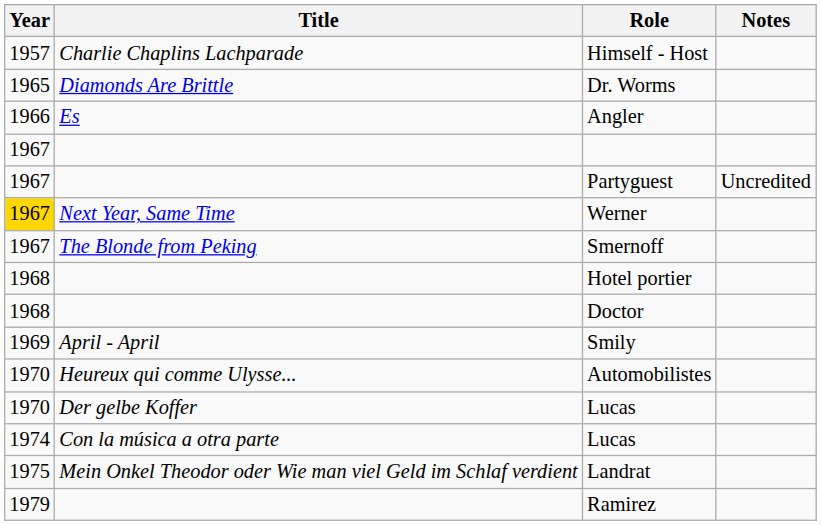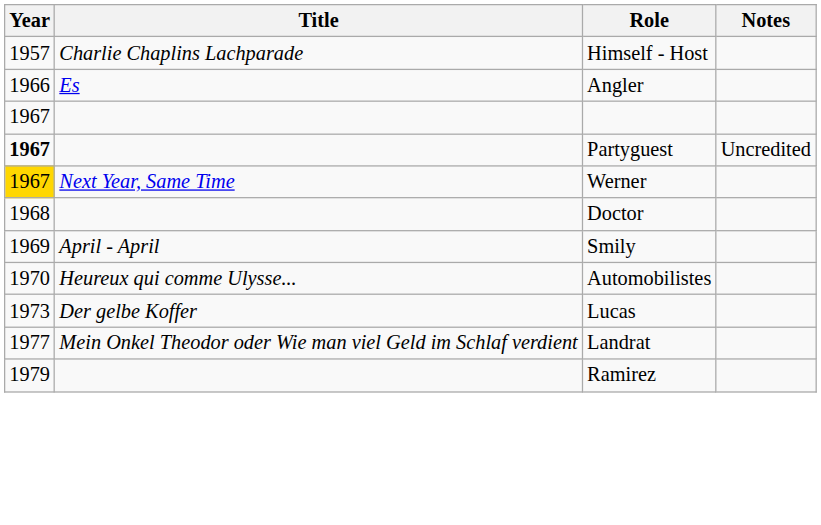 <table class="wikitable">
 <tr>
 <th>Year</th>
 <th>Title</th>
 <th>Role</th>
 <th>Notes</th>
 </tr>
 <tr>
 <td>1957</td>
 <td><em>Charlie Chaplins Lachparade</em></td>
 <td>Himself - Host</td>
-<td></td>
-</tr>
-<tr>
-<td>1965</td>
-<td><em><a href='#'>Diamonds Are Brittle</a></em></td>
-<td>Dr. Worms</td>
 <td></td>
 </tr>
 <tr>
 <td>1966</td>
 <td><em><a href='#'>Es</a></em></td>
 <td>Angler</td>
 <td></td>
 </tr>
 <tr>
 <td>1967</td>
 <td><em></em></td>
 <td></td>
 <td></td>
 </tr>
 <tr>
-<td>1967</td>
+<td><strong>1967</strong></td>
 <td><em></em></td>
 <td>Partyguest</td>
 <td>Uncredited</td>
 </tr>
 <tr>
 <td style="background: gold;">1967</td>
 <td><em><a href='#'>Next Year, Same Time</a></em></td>
 <td>Werner</td>
-<td></td>
-</tr>
-<tr>
-<td>1967</td>
-<td><em><a href='#'>The Blonde from Peking</a></em></td>
-<td>Smernoff</td>
-<td></td>
-</tr>
-<tr>
-<td>1968</td>
-<td><em></em></td>
-<td>Hotel portier</td>
 <td></td>
 </tr>
 <tr>
 <td>1968</td>
 <td><em></em></td>
 <td>Doctor</td>
 <td></td>
 </tr>
 <tr>
 <td>1969</td>
 <td><em>April - April</em></td>
 <td>Smily</td>
 <td></td>
 </tr>
 <tr>
 <td>1970</td>
 <td><em>Heureux qui comme Ulysse...</em></td>
 <td>Automobilistes</td>
 <td></td>
 </tr>
 <tr>
-<td>1970</td>
+<td>1973</td>
 <td><em>Der gelbe Koffer</em></td>
 <td>Lucas</td>
 <td></td>
 </tr>
 <tr>
-<td>1974</td>
-<td><em>Con la música a otra parte</em></td>
-<td>Lucas</td>
-<td></td>
-</tr>
-<tr>
-<td>1975</td>
+<td>1977</td>
 <td><em>Mein Onkel Theodor oder Wie man viel Geld im Schlaf verdient</em></td>
 <td>Landrat</td>
 <td></td>
 </tr>
 <tr>
 <td>1979</td>
 <td><em></em></td>
 <td>Ramirez</td>
 <td></td>
 </tr>
 </table>
